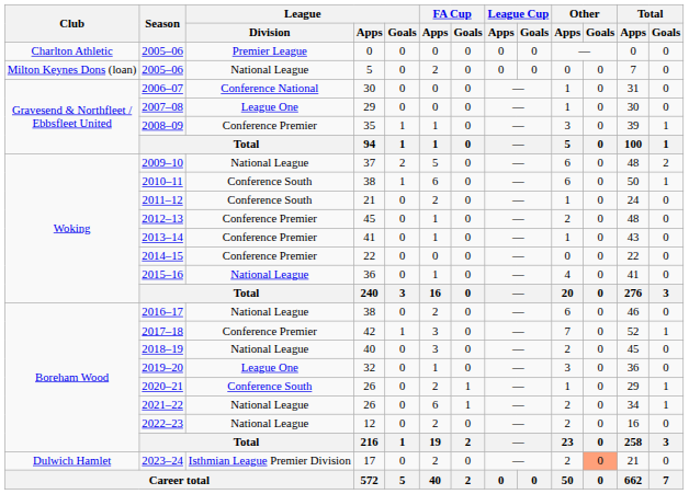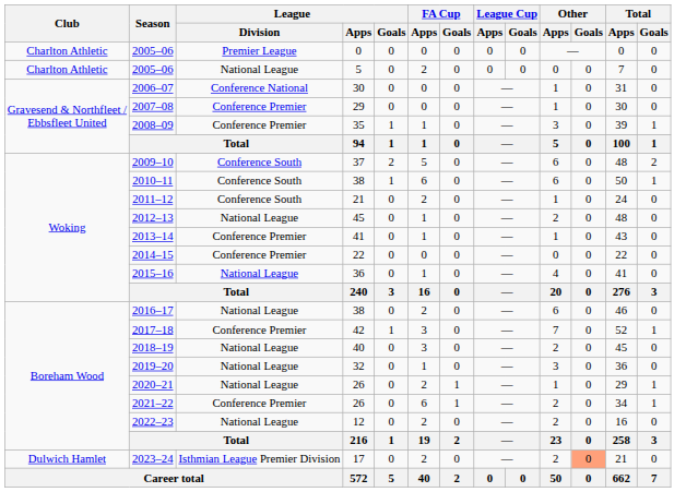 <table class="wikitable" style="text-align: center;">
 <tr>
 <th rowspan="2">Club</th>
 <th rowspan="2">Season</th>
 <th colspan="3">League</th>
 <th colspan="2"><a href='#'>FA Cup</a></th>
 <th colspan="2"><a href='#'>League Cup</a></th>
 <th colspan="2">Other</th>
 <th colspan="2">Total</th>
 </tr>
 <tr>
 <th>Division</th>
 <th>Apps</th>
 <th>Goals</th>
 <th>Apps</th>
 <th>Goals</th>
 <th>Apps</th>
 <th>Goals</th>
 <th>Apps</th>
 <th>Goals</th>
 <th>Apps</th>
 <th>Goals</th>
 </tr>
 <tr>
 <td><a href='#'>Charlton Athletic</a></td>
 <td><a href='#'>2005–06</a></td>
 <td><a href='#'>Premier League</a></td>
 <td>0</td>
 <td>0</td>
 <td>0</td>
 <td>0</td>
 <td>0</td>
 <td>0</td>
 <td colspan="2">—</td>
 <td>0</td>
 <td>0</td>
 </tr>
 <tr>
-<td><a href='#'>Milton Keynes Dons</a> (loan)</td>
+<td><a href='#'>Charlton Athletic</a></td>
 <td><a href='#'>2005–06</a></td>
 <td>National League</td>
 <td>5</td>
 <td>0</td>
 <td>2</td>
 <td>0</td>
 <td>0</td>
 <td>0</td>
 <td>0</td>
 <td>0</td>
 <td>7</td>
 <td>0</td>
 </tr>
 <tr>
 <td rowspan="4"><a href='#'>Gravesend & Northfleet /<br>Ebbsfleet United</a></td>
 <td><a href='#'>2006–07</a></td>
 <td><a href='#'>Conference National</a></td>
 <td>30</td>
 <td>0</td>
 <td>0</td>
 <td>0</td>
 <td colspan="2">—</td>
 <td>1</td>
 <td>0</td>
 <td>31</td>
 <td>0</td>
 </tr>
 <tr>
 <td><a href='#'>2007–08</a></td>
-<td><a href='#'>League One</a></td>
+<td><a href='#'>Conference Premier</a></td>
 <td>29</td>
 <td>0</td>
 <td>0</td>
 <td>0</td>
 <td colspan="2">—</td>
 <td>1</td>
 <td>0</td>
 <td>30</td>
 <td>0</td>
 </tr>
 <tr>
 <td><a href='#'>2008–09</a></td>
 <td>Conference Premier</td>
 <td>35</td>
 <td>1</td>
 <td>1</td>
 <td>0</td>
 <td colspan="2">—</td>
 <td>3</td>
 <td>0</td>
 <td>39</td>
 <td>1</td>
 </tr>
 <tr>
 <th colspan="2">Total</th>
 <th>94</th>
 <th>1</th>
 <th>1</th>
 <th>0</th>
 <th colspan="2">—</th>
 <th>5</th>
 <th>0</th>
 <th>100</th>
 <th>1</th>
 </tr>
 <tr>
 <td rowspan="8"><a href='#'>Woking</a></td>
 <td><a href='#'>2009–10</a></td>
-<td>National League</td>
+<td><a href='#'>Conference South</a></td>
 <td>37</td>
 <td>2</td>
 <td>5</td>
 <td>0</td>
 <td colspan="2">—</td>
 <td>6</td>
 <td>0</td>
 <td>48</td>
 <td>2</td>
 </tr>
 <tr>
 <td><a href='#'>2010–11</a></td>
 <td>Conference South</td>
 <td>38</td>
 <td>1</td>
 <td>6</td>
 <td>0</td>
 <td colspan="2">—</td>
 <td>6</td>
 <td>0</td>
 <td>50</td>
 <td>1</td>
 </tr>
 <tr>
 <td><a href='#'>2011–12</a></td>
 <td>Conference South</td>
 <td>21</td>
 <td>0</td>
 <td>2</td>
 <td>0</td>
 <td colspan="2">—</td>
 <td>1</td>
 <td>0</td>
 <td>24</td>
 <td>0</td>
 </tr>
 <tr>
 <td><a href='#'>2012–13</a></td>
-<td>Conference Premier</td>
+<td>National League</td>
 <td>45</td>
 <td>0</td>
 <td>1</td>
 <td>0</td>
 <td colspan="2">—</td>
 <td>2</td>
 <td>0</td>
 <td>48</td>
 <td>0</td>
 </tr>
 <tr>
 <td><a href='#'>2013–14</a></td>
 <td>Conference Premier</td>
 <td>41</td>
 <td>0</td>
 <td>1</td>
 <td>0</td>
 <td colspan="2">—</td>
 <td>1</td>
 <td>0</td>
 <td>43</td>
 <td>0</td>
 </tr>
 <tr>
 <td><a href='#'>2014–15</a></td>
 <td>Conference Premier</td>
 <td>22</td>
 <td>0</td>
 <td>0</td>
 <td>0</td>
 <td colspan="2">—</td>
 <td>0</td>
 <td>0</td>
 <td>22</td>
 <td>0</td>
 </tr>
 <tr>
 <td><a href='#'>2015–16</a></td>
 <td><a href='#'>National League</a></td>
 <td>36</td>
 <td>0</td>
 <td>1</td>
 <td>0</td>
 <td colspan="2">—</td>
 <td>4</td>
 <td>0</td>
 <td>41</td>
 <td>0</td>
 </tr>
 <tr>
 <th colspan="2">Total</th>
 <th>240</th>
 <th>3</th>
 <th>16</th>
 <th>0</th>
 <th colspan="2">—</th>
 <th>20</th>
 <th>0</th>
 <th>276</th>
 <th>3</th>
 </tr>
 <tr>
 <td rowspan="8"><a href='#'>Boreham Wood</a></td>
 <td><a href='#'>2016–17</a></td>
 <td>National League</td>
 <td>38</td>
 <td>0</td>
 <td>2</td>
 <td>0</td>
 <td colspan="2">—</td>
 <td>6</td>
 <td>0</td>
 <td>46</td>
 <td>0</td>
 </tr>
 <tr>
 <td><a href='#'>2017–18</a></td>
 <td>Conference Premier</td>
 <td>42</td>
 <td>1</td>
 <td>3</td>
 <td>0</td>
 <td colspan="2">—</td>
 <td>7</td>
 <td>0</td>
 <td>52</td>
 <td>1</td>
 </tr>
 <tr>
 <td><a href='#'>2018–19</a></td>
 <td>National League</td>
 <td>40</td>
 <td>0</td>
 <td>3</td>
 <td>0</td>
 <td colspan="2">—</td>
 <td>2</td>
 <td>0</td>
 <td>45</td>
 <td>0</td>
 </tr>
 <tr>
 <td><a href='#'>2019–20</a></td>
-<td><a href='#'>League One</a></td>
+<td>National League</td>
 <td>32</td>
 <td>0</td>
 <td>1</td>
 <td>0</td>
 <td colspan="2">—</td>
 <td>3</td>
 <td>0</td>
 <td>36</td>
 <td>0</td>
 </tr>
 <tr>
 <td><a href='#'>2020–21</a></td>
-<td><a href='#'>Conference South</a></td>
+<td>National League</td>
 <td>26</td>
 <td>0</td>
 <td>2</td>
 <td>1</td>
 <td colspan="2">—</td>
 <td>1</td>
 <td>0</td>
 <td>29</td>
 <td>1</td>
 </tr>
 <tr>
 <td><a href='#'>2021–22</a></td>
-<td>National League</td>
+<td>Conference Premier</td>
 <td>26</td>
 <td>0</td>
 <td>6</td>
 <td>1</td>
 <td colspan="2">—</td>
 <td>2</td>
 <td>0</td>
 <td>34</td>
 <td>1</td>
 </tr>
 <tr>
 <td><a href='#'>2022–23</a></td>
 <td>National League</td>
 <td>12</td>
 <td>0</td>
 <td>2</td>
 <td>0</td>
 <td colspan="2">—</td>
 <td>2</td>
 <td>0</td>
 <td>16</td>
 <td>0</td>
 </tr>
 <tr>
 <th colspan="2">Total</th>
 <th>216</th>
 <th>1</th>
 <th>19</th>
 <th>2</th>
 <th colspan="2">—</th>
 <th>23</th>
 <th>0</th>
 <th>258</th>
 <th>3</th>
 </tr>
 <tr>
 <td><a href='#'>Dulwich Hamlet</a></td>
 <td><a href='#'>2023–24</a></td>
 <td><a href='#'>Isthmian League</a> Premier Division</td>
 <td>17</td>
 <td>0</td>
 <td>2</td>
 <td>0</td>
 <td colspan="2">—</td>
 <td>2</td>
 <td style="background: lightsalmon;">0</td>
 <td>21</td>
 <td>0</td>
 </tr>
 <tr>
 <th colspan="3">Career total</th>
 <th>572</th>
 <th>5</th>
 <th>40</th>
 <th>2</th>
 <th>0</th>
 <th>0</th>
 <th>50</th>
 <th>0</th>
 <th>662</th>
 <th>7</th>
 </tr>
 </table>
